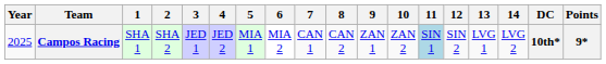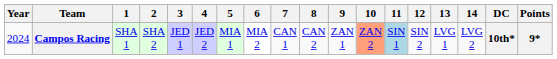 <table class="wikitable" style="text-align:center; font-size:85%;">
 <tr>
 <th scope="col">Year</th>
 <th scope="col">Team</th>
 <th scope="col">1</th>
 <th scope="col">2</th>
 <th scope="col">3</th>
 <th scope="col">4</th>
 <th scope="col">5</th>
 <th scope="col">6</th>
 <th scope="col">7</th>
 <th scope="col">8</th>
 <th scope="col">9</th>
 <th scope="col">10</th>
 <th scope="col">11</th>
 <th scope="col">12</th>
 <th scope="col">13</th>
 <th scope="col">14</th>
 <th scope="col">DC</th>
 <th scope="col">Points</th>
 </tr>
 <tr>
-<td scope="row"><a href='#'>2025</a></td>
+<td scope="row"><a href='#'>2024</a></td>
 <th><a href='#'>Campos Racing</a></th>
 <td style="background:#DFFFDF;"><a href='#'>SHA<br>1</a><br></td>
 <td style="background:#DFFFDF;"><a href='#'>SHA<br>2</a><br></td>
 <td style="background:#CFCFFF;"><a href='#'>JED<br>1</a><br></td>
 <td style="background:#CFCFFF;"><a href='#'>JED<br>2</a><br></td>
 <td style="background:#DFFFDF;"><a href='#'>MIA<br>1</a><br></td>
 <td style="background:#FFFFFF;"><a href='#'>MIA<br>2</a><br></td>
 <td><a href='#'>CAN<br>1</a></td>
 <td><a href='#'>CAN<br>2</a></td>
 <td><a href='#'>ZAN<br>1</a></td>
-<td><a href='#'>ZAN<br>2</a></td>
+<td style="background: lightsalmon;"><a href='#'>ZAN<br>2</a></td>
 <td style="background: lightblue;"><a href='#'>SIN<br>1</a></td>
 <td><a href='#'>SIN<br>2</a></td>
 <td><a href='#'>LVG<br>1</a></td>
 <td><a href='#'>LVG<br>2</a></td>
 <th>10th*</th>
 <th>9*</th>
 </tr>
 </table>
